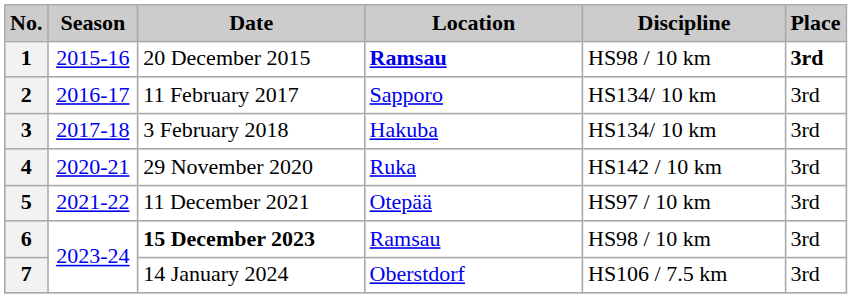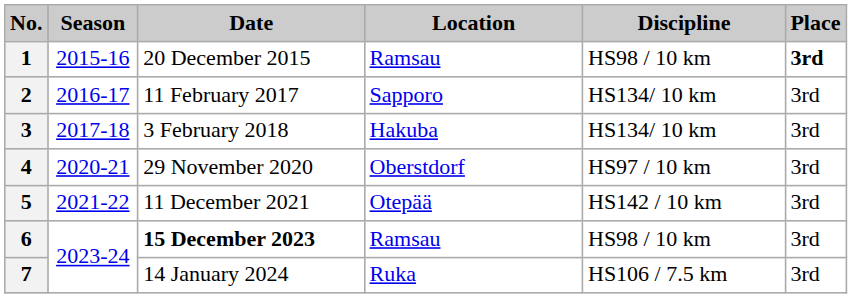 <table class="wikitable sortable plainrowheaders" cellpadding="3" cellspacing="0" border="1" style="background:#fff; font-size:86%; border:gray solid 1px; border-collapse:collapse;">
 <tr style="background:#ccc; text-align:center;">
 <th scope="col" style="background:#ccc; width:15px;">No.</th>
 <th scope="col" style="background:#ccc; width:50px;">Season</th>
 <th scope="col" style="background:#ccc; width:135px;">Date</th>
 <th scope="col" style="background:#ccc; width:130px;">Location</th>
 <th scope="col" style="background:#ccc; width:120px;">Discipline</th>
 <th scope="col" style="background:#ccc; width:30px;">Place</th>
 </tr>
 <tr>
 <th scope=row>1</th>
 <td rowspan=1 align=center><a href='#'>2015-16</a></td>
 <td>20 December 2015</td>
-<td><strong> <a href='#'>Ramsau</a></strong></td>
+<td> <a href='#'>Ramsau</a></td>
 <td>HS98 / 10 km</td>
 <td><strong>3rd</strong></td>
 </tr>
 <tr>
 <th scope=row>2</th>
 <td rowspan=1 align=center><a href='#'>2016-17</a></td>
 <td>11 February 2017</td>
 <td> <a href='#'>Sapporo</a></td>
 <td>HS134/ 10 km</td>
 <td>3rd</td>
 </tr>
 <tr>
 <th scope=row>3</th>
 <td rowspan=1 align=center><a href='#'>2017-18</a></td>
 <td>3 February 2018</td>
 <td> <a href='#'>Hakuba</a></td>
 <td>HS134/ 10 km</td>
 <td>3rd</td>
 </tr>
 <tr>
 <th scope=row>4</th>
 <td rowspan=1 align=center><a href='#'>2020-21</a></td>
 <td>29 November 2020</td>
-<td> <a href='#'>Ruka</a></td>
-<td>HS142 / 10 km</td>
+<td> <a href='#'>Oberstdorf</a></td>
+<td>HS97 / 10 km</td>
 <td>3rd</td>
 </tr>
 <tr>
 <th scope=row>5</th>
 <td rowspan=1 align=center><a href='#'>2021-22</a></td>
 <td>11 December 2021</td>
 <td> <a href='#'>Otepää</a></td>
-<td>HS97 / 10 km</td>
+<td>HS142 / 10 km</td>
 <td>3rd</td>
 </tr>
 <tr>
 <th scope=row>6</th>
 <td rowspan=2 align=center><a href='#'>2023-24</a></td>
 <td><strong>15 December 2023</strong></td>
 <td> <a href='#'>Ramsau</a></td>
 <td>HS98 / 10 km</td>
 <td>3rd</td>
 </tr>
 <tr>
 <th scope=row>7</th>
 <td>14 January 2024</td>
-<td> <a href='#'>Oberstdorf</a></td>
+<td> <a href='#'>Ruka</a></td>
 <td>HS106 / 7.5 km</td>
 <td>3rd</td>
 </tr>
 </table>
